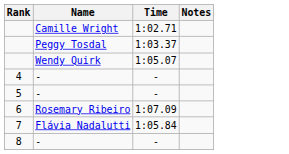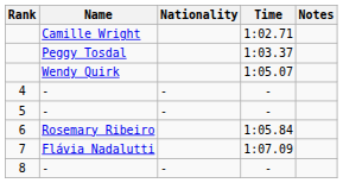 <table class="wikitable sortable" style="text-align:center">
 <tr>
 <th>Rank</th>
 <th>Name</th>
+<th>Nationality</th>
 <th>Time</th>
 <th>Notes</th>
 </tr>
 <tr>
 <td></td>
 <td align=left><a href='#'>Camille Wright</a></td>
+<td align=left></td>
 <td>1:02.71</td>
 <td></td>
 </tr>
 <tr>
 <td></td>
 <td align=left><a href='#'>Peggy Tosdal</a></td>
+<td align=left></td>
 <td>1:03.37</td>
 <td></td>
 </tr>
 <tr>
 <td></td>
 <td align=left><a href='#'>Wendy Quirk</a></td>
+<td align=left></td>
 <td>1:05.07</td>
 <td></td>
 </tr>
 <tr>
 <td>4</td>
+<td align=left>-</td>
 <td align=left>-</td>
 <td>-</td>
 <td></td>
 </tr>
 <tr>
 <td>5</td>
 <td align=left>-</td>
+<td align=left>-</td>
 <td>-</td>
 <td></td>
 </tr>
 <tr>
 <td>6</td>
 <td align=left><a href='#'>Rosemary Ribeiro</a></td>
-<td>1:07.09</td>
+<td align=left></td>
+<td>1:05.84</td>
 <td></td>
 </tr>
 <tr>
 <td>7</td>
 <td align=left><a href='#'>Flávia Nadalutti</a></td>
-<td>1:05.84</td>
+<td align=left></td>
+<td>1:07.09</td>
 <td></td>
 </tr>
 <tr>
 <td>8</td>
 <td align=left>-</td>
+<td align=left>-</td>
 <td>-</td>
 <td></td>
 </tr>
 </table>
